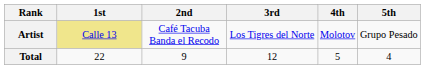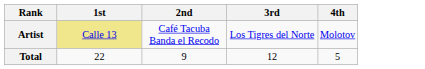 <table class="wikitable" border="1">
 <tr>
 <th width="75">Rank</th>
 <th width="125">1st</th>
 <th width="125">2nd</th>
 <th width="135">3rd</th>
 <th>4th</th>
-<th>5th</th>
 </tr>
 <tr align=center>
 <th>Artist</th>
 <td style="background: khaki;"><a href='#'>Calle 13</a></td>
 <td><a href='#'>Café Tacuba</a><br><a href='#'>Banda el Recodo</a></td>
 <td><a href='#'>Los Tigres del Norte</a></td>
 <td><a href='#'>Molotov</a></td>
-<td>Grupo Pesado</td>
 </tr>
 <tr align=center>
 <th>Total</th>
 <td>22</td>
 <td>9</td>
 <td>12</td>
 <td>5</td>
-<td>4</td>
 </tr>
 </table>
